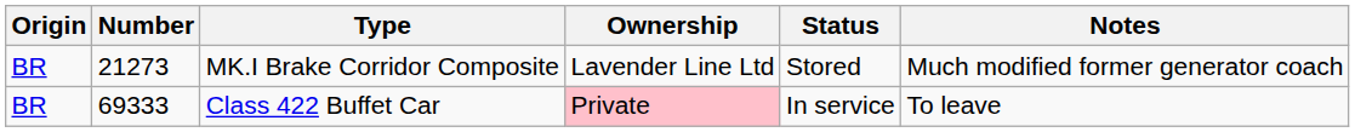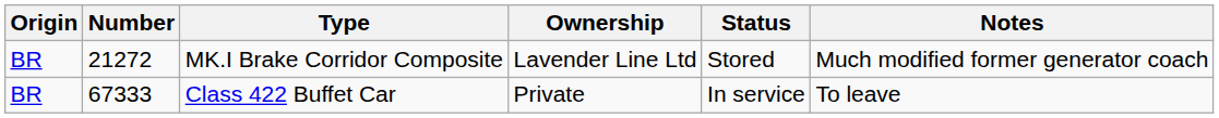 <table class="wikitable">
 <tr>
 <th>Origin</th>
 <th>Number</th>
 <th>Type</th>
 <th>Ownership</th>
 <th>Status</th>
 <th>Notes</th>
 </tr>
 <tr>
 <td><a href='#'>BR</a></td>
-<td>21273</td>
+<td>21272</td>
 <td>MK.I Brake Corridor Composite</td>
 <td>Lavender Line Ltd</td>
 <td>Stored</td>
 <td>Much modified former generator coach</td>
 </tr>
 <tr>
 <td><a href='#'>BR</a></td>
-<td>69333</td>
+<td>67333</td>
 <td><a href='#'>Class 422</a> Buffet Car</td>
-<td style="background: pink;">Private</td>
+<td>Private</td>
 <td>In service</td>
 <td>To leave</td>
 </tr>
 </table>
